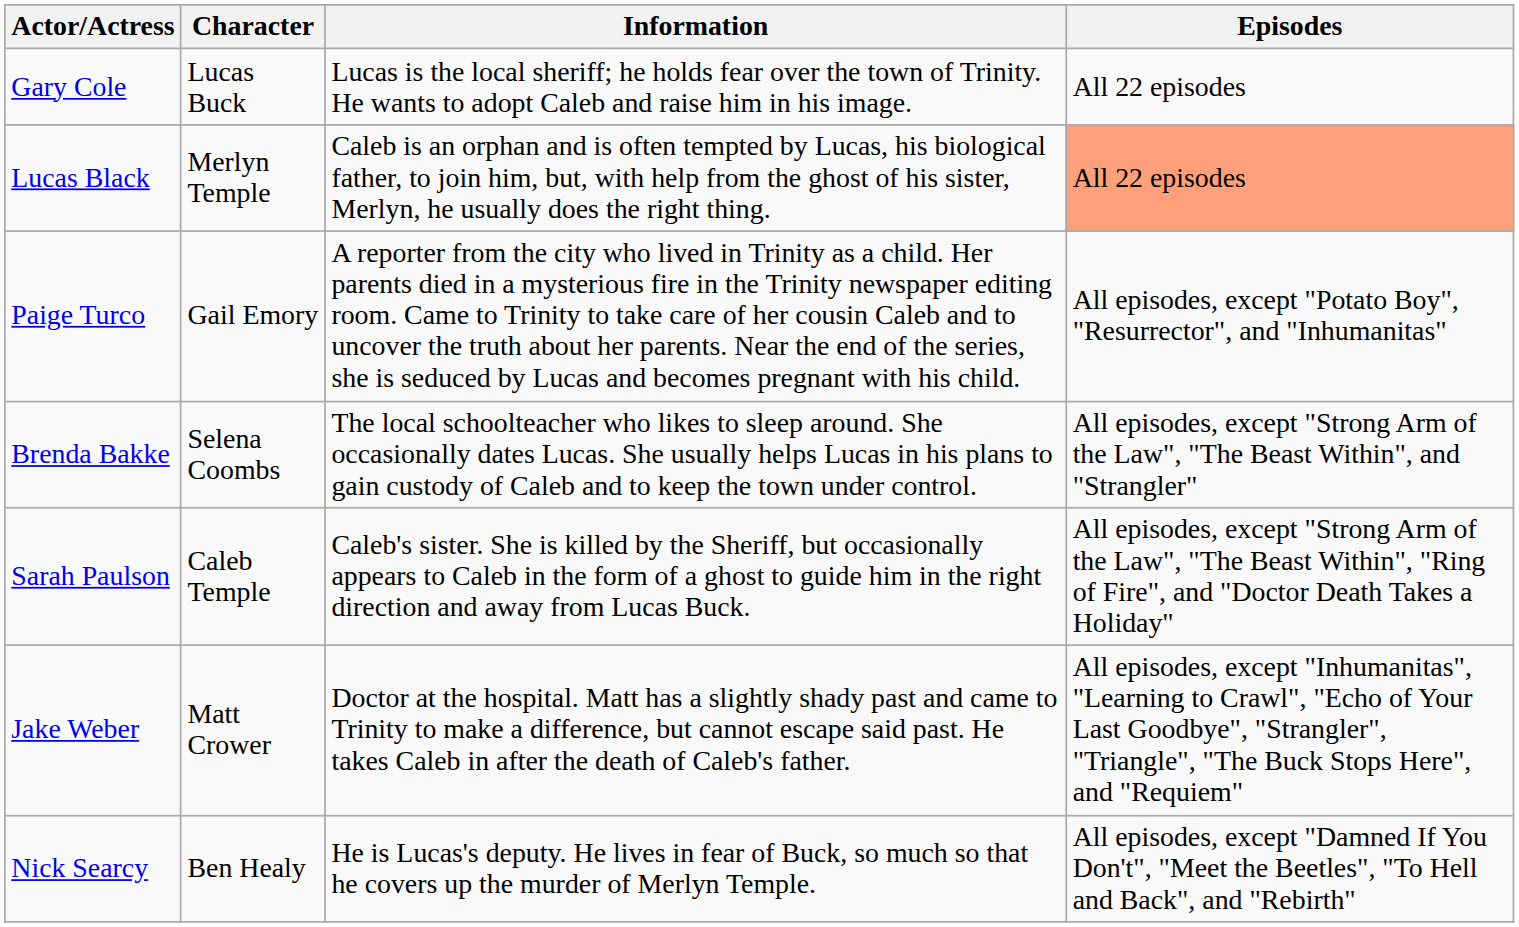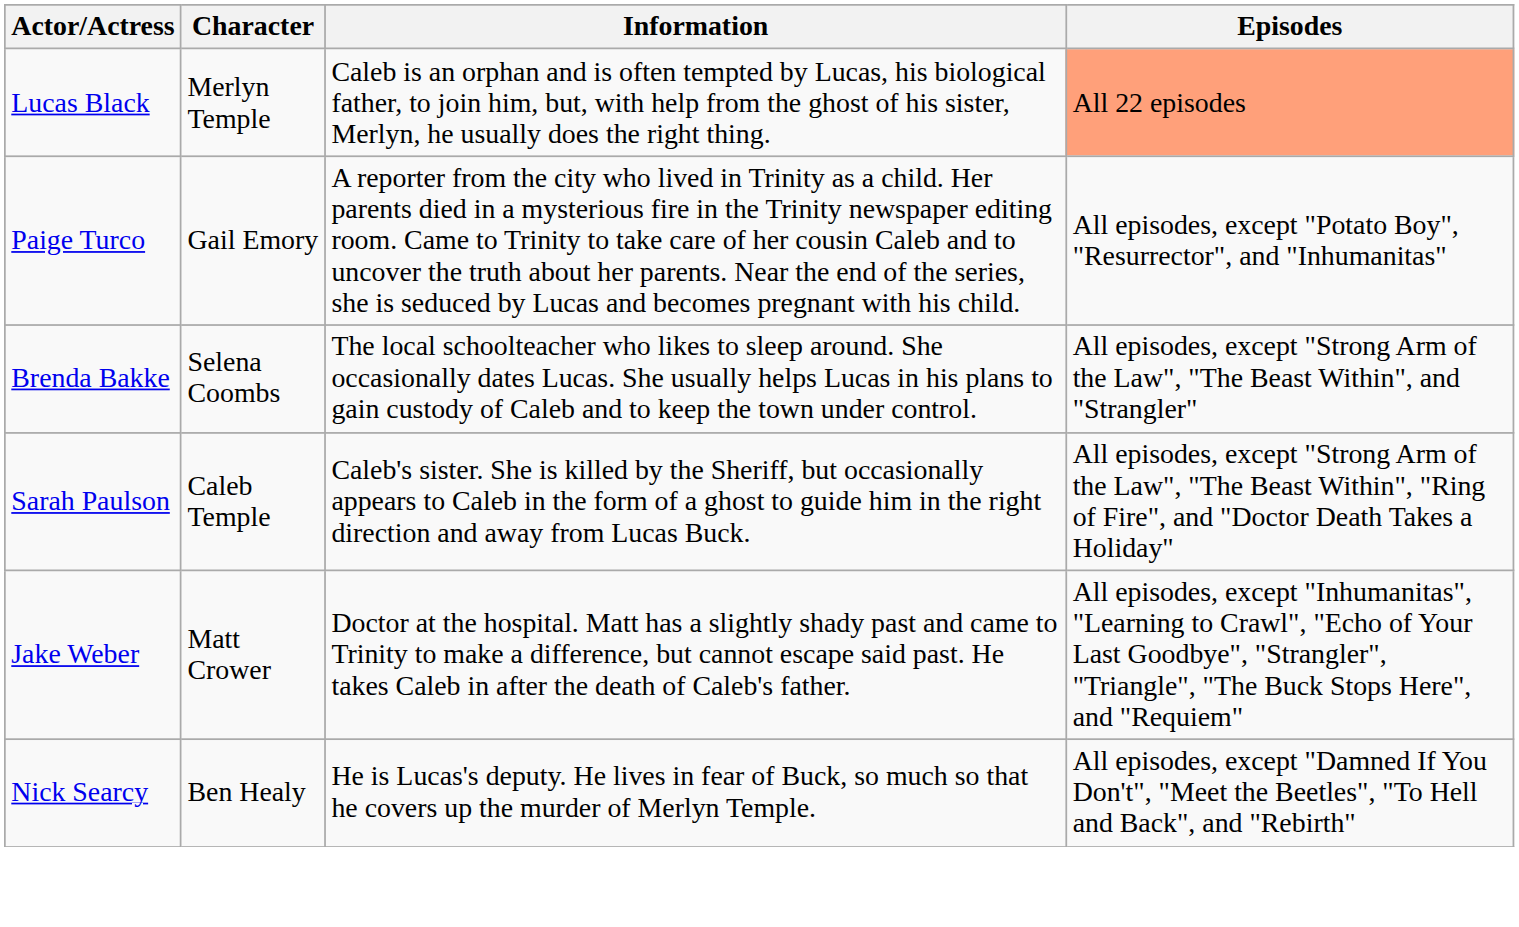 <table class="wikitable">
 <tr>
 <th>Actor/Actress</th>
 <th>Character</th>
 <th>Information</th>
 <th>Episodes</th>
-</tr>
-<tr>
-<td><a href='#'>Gary Cole</a></td>
-<td>Lucas Buck</td>
-<td>Lucas is the local sheriff; he holds fear over the town of Trinity. He wants to adopt Caleb and raise him in his image.</td>
-<td>All 22 episodes</td>
 </tr>
 <tr>
 <td><a href='#'>Lucas Black</a></td>
 <td>Merlyn Temple</td>
 <td>Caleb is an orphan and is often tempted by Lucas, his biological father, to join him, but, with help from the ghost of his sister, Merlyn, he usually does the right thing.</td>
 <td style="background: lightsalmon;">All 22 episodes</td>
 </tr>
 <tr>
 <td><a href='#'>Paige Turco</a></td>
 <td>Gail Emory</td>
 <td>A reporter from the city who lived in Trinity as a child. Her parents died in a mysterious fire in the Trinity newspaper editing room. Came to Trinity to take care of her cousin Caleb and to uncover the truth about her parents. Near the end of the series, she is seduced by Lucas and becomes pregnant with his child.</td>
 <td>All episodes, except "Potato Boy", "Resurrector", and "Inhumanitas"</td>
 </tr>
 <tr>
 <td><a href='#'>Brenda Bakke</a></td>
 <td>Selena Coombs</td>
 <td>The local schoolteacher who likes to sleep around. She occasionally dates Lucas. She usually helps Lucas in his plans to gain custody of Caleb and to keep the town under control.</td>
 <td>All episodes, except "Strong Arm of the Law", "The Beast Within", and "Strangler"</td>
 </tr>
 <tr>
 <td><a href='#'>Sarah Paulson</a></td>
 <td>Caleb Temple</td>
 <td>Caleb's sister. She is killed by the Sheriff, but occasionally appears to Caleb in the form of a ghost to guide him in the right direction and away from Lucas Buck.</td>
 <td>All episodes, except "Strong Arm of the Law", "The Beast Within", "Ring of Fire", and "Doctor Death Takes a Holiday"</td>
 </tr>
 <tr>
 <td><a href='#'>Jake Weber</a></td>
 <td>Matt Crower</td>
 <td>Doctor at the hospital. Matt has a slightly shady past and came to Trinity to make a difference, but cannot escape said past. He takes Caleb in after the death of Caleb's father.</td>
 <td>All episodes, except "Inhumanitas", "Learning to Crawl", "Echo of Your Last Goodbye", "Strangler", "Triangle", "The Buck Stops Here", and "Requiem"</td>
 </tr>
 <tr>
 <td><a href='#'>Nick Searcy</a></td>
 <td>Ben Healy</td>
 <td>He is Lucas's deputy. He lives in fear of Buck, so much so that he covers up the murder of Merlyn Temple.</td>
 <td>All episodes, except "Damned If You Don't", "Meet the Beetles", "To Hell and Back", and "Rebirth"</td>
 </tr>
 </table>
